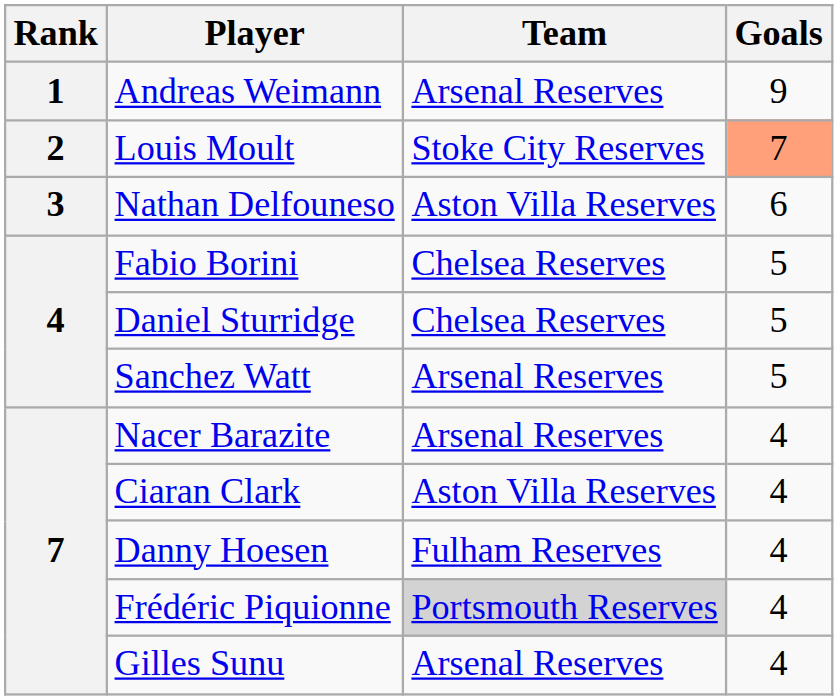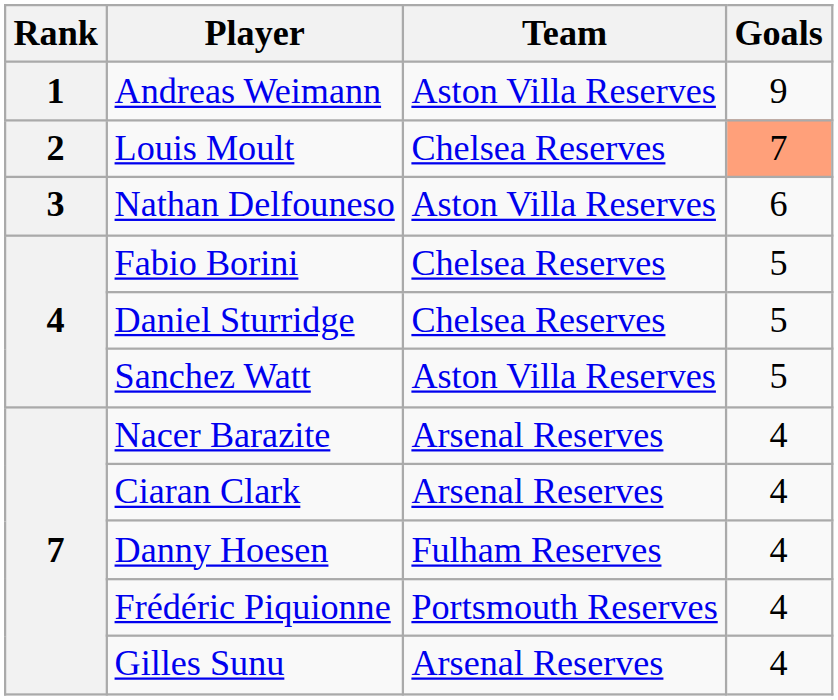 <table class="wikitable" style="text-align:center">
 <tr>
 <th>Rank</th>
 <th>Player</th>
 <th>Team</th>
 <th>Goals</th>
 </tr>
 <tr>
 <th>1</th>
 <td align="left"> <a href='#'>Andreas Weimann</a></td>
-<td align="left"><a href='#'>Arsenal Reserves</a></td>
+<td align="left"><a href='#'>Aston Villa Reserves</a></td>
 <td>9</td>
 </tr>
 <tr>
 <th>2</th>
 <td align="left"> <a href='#'>Louis Moult</a></td>
-<td align="left"><a href='#'>Stoke City Reserves</a></td>
+<td align="left"><a href='#'>Chelsea Reserves</a></td>
 <td style="background: lightsalmon;">7</td>
 </tr>
 <tr>
 <th>3</th>
 <td align="left"> <a href='#'>Nathan Delfouneso</a></td>
 <td align="left"><a href='#'>Aston Villa Reserves</a></td>
 <td>6</td>
 </tr>
 <tr>
 <th rowspan="3">4</th>
 <td align="left"> <a href='#'>Fabio Borini</a></td>
 <td align="left"><a href='#'>Chelsea Reserves</a></td>
 <td>5</td>
 </tr>
 <tr>
 <td align="left"> <a href='#'>Daniel Sturridge</a></td>
 <td align="left"><a href='#'>Chelsea Reserves</a></td>
 <td>5</td>
 </tr>
 <tr>
 <td align="left"> <a href='#'>Sanchez Watt</a></td>
-<td align="left"><a href='#'>Arsenal Reserves</a></td>
+<td align="left"><a href='#'>Aston Villa Reserves</a></td>
 <td>5</td>
 </tr>
 <tr>
 <th rowspan="6">7</th>
 <td align="left"> <a href='#'>Nacer Barazite</a></td>
 <td align="left"><a href='#'>Arsenal Reserves</a></td>
 <td>4</td>
 </tr>
 <tr>
 <td align="left"> <a href='#'>Ciaran Clark</a></td>
-<td align="left"><a href='#'>Aston Villa Reserves</a></td>
+<td align="left"><a href='#'>Arsenal Reserves</a></td>
 <td>4</td>
 </tr>
 <tr>
 <td align="left"> <a href='#'>Danny Hoesen</a></td>
 <td align="left"><a href='#'>Fulham Reserves</a></td>
 <td>4</td>
 </tr>
 <tr>
 <td align="left"> <a href='#'>Frédéric Piquionne</a></td>
-<td align="left" style="background: lightgrey;"><a href='#'>Portsmouth Reserves</a></td>
+<td align="left"><a href='#'>Portsmouth Reserves</a></td>
 <td>4</td>
 </tr>
 <tr>
 <td align="left"> <a href='#'>Gilles Sunu</a></td>
 <td align="left"><a href='#'>Arsenal Reserves</a></td>
 <td>4</td>
 </tr>
 </table>
